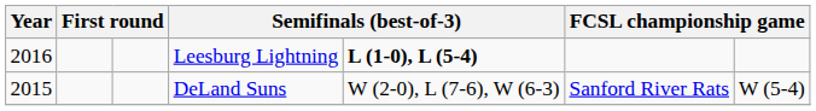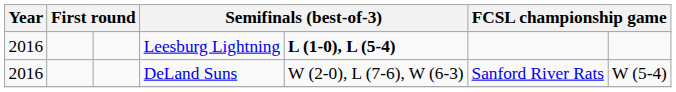 <table class="wikitable">
 <tr>
 <th>Year</th>
 <th colspan=2>First round</th>
 <th colspan=2>Semifinals (best-of-3)</th>
 <th colspan=2>FCSL championship game</th>
 </tr>
 <tr>
 <td>2016</td>
 <td></td>
 <td></td>
 <td><a href='#'>Leesburg Lightning</a></td>
 <td><strong>L (1-0), L (5-4)</strong></td>
 <td></td>
 <td></td>
 </tr>
 <tr>
-<td>2015</td>
+<td>2016</td>
 <td></td>
 <td></td>
 <td><a href='#'>DeLand Suns</a></td>
 <td>W (2-0), L (7-6), W (6-3)</td>
 <td><a href='#'>Sanford River Rats</a></td>
 <td>W (5-4)</td>
 </tr>
 <tr>
 </tr>
 </table>
